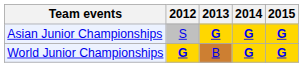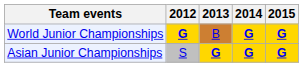 <table class="wikitable" style="font-size: 90%; text-align:center">
 <tr>
 <th>Team events</th>
 <th>2012</th>
 <th>2013</th>
 <th>2014</th>
 <th>2015</th>
 </tr>
 <tr>
+<td bgcolor="#ECF2FF"; align="left"><a href='#'>World Junior Championships</a></td>
+<td bgcolor=gold><a href='#'><strong>G</strong></a></td>
+<td bgcolor=CD7F32><a href='#'>B</a></td>
+<td bgcolor=gold><a href='#'><strong>G</strong></a></td>
+<td bgcolor=gold><a href='#'><strong>G</strong></a></td>
+</tr>
+<tr>
 <td bgcolor="#ECF2FF"; align="left"><a href='#'>Asian Junior Championships</a></td>
 <td bgcolor=silver><a href='#'>S</a></td>
 <td bgcolor=gold><a href='#'><strong>G</strong></a></td>
 <td bgcolor=gold><a href='#'><strong>G</strong></a></td>
 <td bgcolor=gold><a href='#'><strong>G</strong></a></td>
 </tr>
-<tr>
-<td bgcolor="#ECF2FF"; align="left"><a href='#'>World Junior Championships</a></td>
-<td bgcolor=gold><a href='#'><strong>G</strong></a></td>
-<td bgcolor=CD7F32><a href='#'>B</a></td>
-<td bgcolor=gold><a href='#'><strong>G</strong></a></td>
-<td bgcolor=gold><a href='#'><strong>G</strong></a></td>
-</tr>
 </table>
